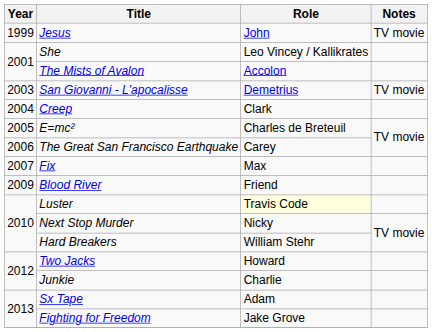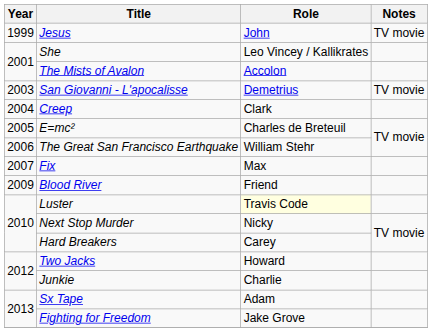 <table class="wikitable sortable">
 <tr>
 <th>Year</th>
 <th>Title</th>
 <th>Role</th>
 <th class="unsortable">Notes</th>
 </tr>
 <tr>
 <td>1999</td>
 <td><em><a href='#'>Jesus</a></em></td>
 <td><a href='#'>John</a></td>
 <td>TV movie</td>
 </tr>
 <tr>
 <td rowspan="2">2001</td>
 <td><em>She</em></td>
 <td>Leo Vincey / Kallikrates</td>
 <td></td>
 </tr>
 <tr>
 <td><em><a href='#'>The Mists of Avalon</a></em></td>
 <td><a href='#'>Accolon</a></td>
 <td></td>
 </tr>
 <tr>
 <td>2003</td>
 <td><em><a href='#'>San Giovanni - L'apocalisse</a></em></td>
 <td><a href='#'>Demetrius</a></td>
 <td>TV movie</td>
 </tr>
 <tr>
 <td>2004</td>
 <td><em><a href='#'>Creep</a></em></td>
 <td>Clark</td>
 <td></td>
 </tr>
 <tr>
 <td>2005</td>
 <td><em>E=mc²</em></td>
 <td>Charles de Breteuil</td>
 <td rowspan="2">TV movie</td>
 </tr>
 <tr>
 <td>2006</td>
 <td><em>The Great San Francisco Earthquake</em></td>
-<td>Carey</td>
+<td>William Stehr</td>
 </tr>
 <tr>
 <td>2007</td>
 <td><em><a href='#'>Fix</a></em></td>
 <td>Max</td>
 <td></td>
 </tr>
 <tr>
 <td>2009</td>
 <td><em><a href='#'>Blood River</a></em></td>
 <td>Friend</td>
 <td></td>
 </tr>
 <tr>
 <td rowspan="3">2010</td>
 <td><em>Luster</em></td>
 <td style="background: lightyellow;">Travis Code</td>
 <td></td>
 </tr>
 <tr>
 <td><em>Next Stop Murder</em></td>
 <td>Nicky</td>
 <td rowspan="2">TV movie</td>
 </tr>
 <tr>
 <td><em>Hard Breakers</em></td>
-<td>William Stehr</td>
+<td>Carey</td>
 </tr>
 <tr>
 <td rowspan="2">2012</td>
 <td><em><a href='#'>Two Jacks</a></em></td>
 <td>Howard</td>
 <td></td>
 </tr>
 <tr>
 <td><em>Junkie</em></td>
 <td>Charlie</td>
 <td></td>
 </tr>
 <tr>
 <td rowspan="2">2013</td>
 <td><em><a href='#'>Sx Tape</a></em></td>
 <td>Adam</td>
 <td></td>
 </tr>
 <tr>
 <td><em><a href='#'>Fighting for Freedom</a></em></td>
 <td>Jake Grove</td>
 <td></td>
 </tr>
 <tr>
 </tr>
 </table>
